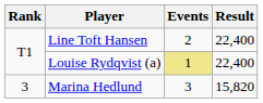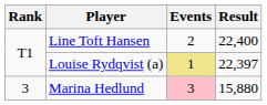 <table class="wikitable" style="font-size:95%;">
 <tr>
 <th>Rank</th>
 <th>Player</th>
 <th>Events</th>
 <th>Result</th>
 </tr>
 <tr>
 <td align=center rowspan=2>T1</td>
 <td> <a href='#'>Line Toft Hansen</a></td>
 <td align=center>2</td>
 <td align=right>22,400</td>
 </tr>
 <tr>
 <td> <a href='#'>Louise Rydqvist</a> (a)</td>
 <td align=center style="background: khaki;">1</td>
-<td align=right>22,400</td>
+<td align=right>22,397</td>
 </tr>
 <tr>
 <td align=center>3</td>
 <td> <a href='#'>Marina Hedlund</a></td>
-<td align=center>3</td>
-<td align=right>15,820</td>
+<td align=center style="background: pink;">3</td>
+<td align=right>15,880</td>
 </tr>
 </table>
